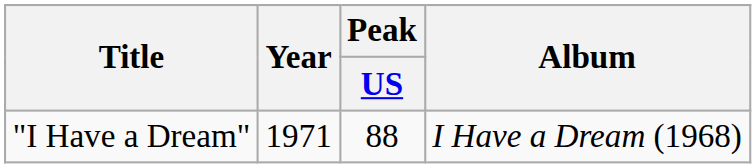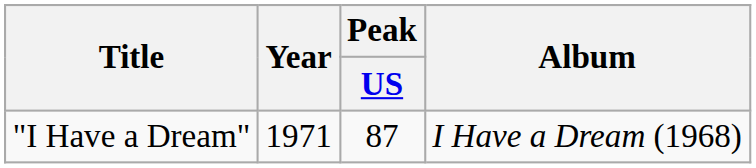 <table class="wikitable" style="text-align:center;">
 <tr>
 <th scope="col" rowspan="2">Title</th>
 <th scope="col" rowspan="2">Year</th>
 <th scope="col">Peak</th>
 <th scope="col" rowspan="2">Album</th>
 </tr>
 <tr>
 <th scope="col"><a href='#'>US</a><br></th>
 </tr>
 <tr>
 <td scope="row">"I Have a Dream"<br></td>
 <td>1971</td>
-<td>88</td>
+<td>87</td>
 <td><em>I Have a Dream</em> (1968)</td>
 </tr>
 </table>
